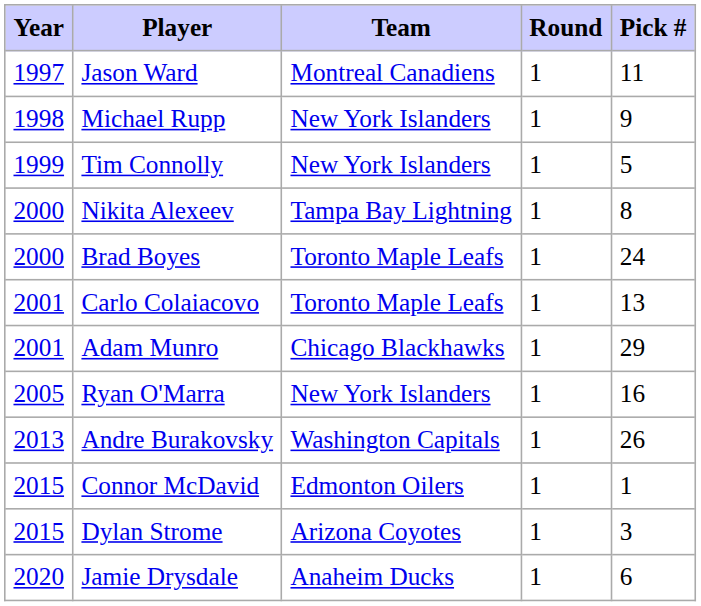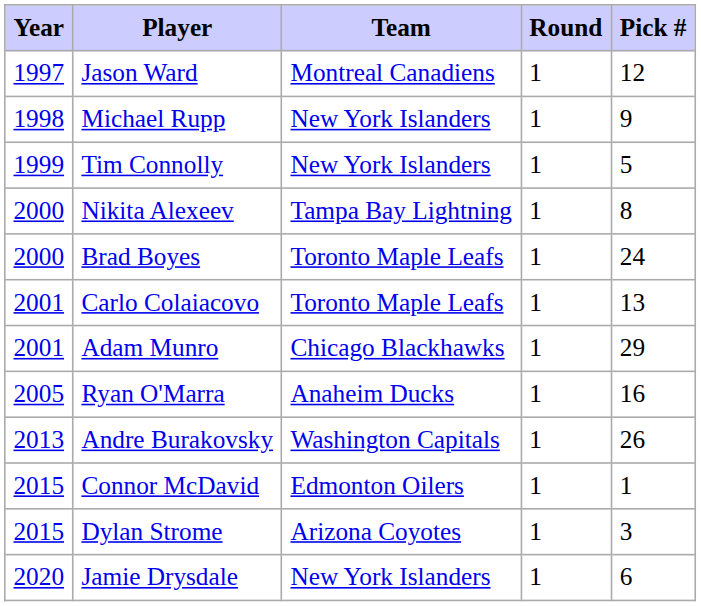 <table class="sortable" border="1" cellpadding="5" cellspacing="1" bgcolor="#ffffff" style="border: 1px #aaaaaa solid; border-collapse: collapse;">
 <tr bgcolor="#ccccff" align="center">
 <th>Year</th>
 <th>Player</th>
 <th>Team</th>
 <th>Round</th>
 <th>Pick #</th>
 </tr>
 <tr>
 <td><a href='#'>1997</a></td>
 <td><a href='#'>Jason Ward</a></td>
 <td><a href='#'>Montreal Canadiens</a></td>
 <td>1</td>
-<td>11</td>
+<td>12</td>
 </tr>
 <tr>
 <td><a href='#'>1998</a></td>
 <td><a href='#'>Michael Rupp</a></td>
 <td><a href='#'>New York Islanders</a></td>
 <td>1</td>
 <td>9</td>
 </tr>
 <tr>
 <td><a href='#'>1999</a></td>
 <td><a href='#'>Tim Connolly</a></td>
 <td><a href='#'>New York Islanders</a></td>
 <td>1</td>
 <td>5</td>
 </tr>
 <tr>
 <td><a href='#'>2000</a></td>
 <td><a href='#'>Nikita Alexeev</a></td>
 <td><a href='#'>Tampa Bay Lightning</a></td>
 <td>1</td>
 <td>8</td>
 </tr>
 <tr>
 <td><a href='#'>2000</a></td>
 <td><a href='#'>Brad Boyes</a></td>
 <td><a href='#'>Toronto Maple Leafs</a></td>
 <td>1</td>
 <td>24</td>
 </tr>
 <tr>
 <td><a href='#'>2001</a></td>
 <td><a href='#'>Carlo Colaiacovo</a></td>
 <td><a href='#'>Toronto Maple Leafs</a></td>
 <td>1</td>
 <td>13</td>
 </tr>
 <tr>
 <td><a href='#'>2001</a></td>
 <td><a href='#'>Adam Munro</a></td>
 <td><a href='#'>Chicago Blackhawks</a></td>
 <td>1</td>
 <td>29</td>
 </tr>
 <tr>
 <td><a href='#'>2005</a></td>
 <td><a href='#'>Ryan O'Marra</a></td>
-<td><a href='#'>New York Islanders</a></td>
+<td><a href='#'>Anaheim Ducks</a></td>
 <td>1</td>
 <td>16</td>
 </tr>
 <tr>
 <td><a href='#'>2013</a></td>
 <td><a href='#'>Andre Burakovsky</a></td>
 <td><a href='#'>Washington Capitals</a></td>
 <td>1</td>
 <td>26</td>
 </tr>
 <tr>
 <td><a href='#'>2015</a></td>
 <td><a href='#'>Connor McDavid</a></td>
 <td><a href='#'>Edmonton Oilers</a></td>
 <td>1</td>
 <td>1</td>
 </tr>
 <tr>
 <td><a href='#'>2015</a></td>
 <td><a href='#'>Dylan Strome</a></td>
 <td><a href='#'>Arizona Coyotes</a></td>
 <td>1</td>
 <td>3</td>
 </tr>
 <tr>
 <td><a href='#'>2020</a></td>
 <td><a href='#'>Jamie Drysdale</a></td>
-<td><a href='#'>Anaheim Ducks</a></td>
+<td><a href='#'>New York Islanders</a></td>
 <td>1</td>
 <td>6</td>
 </tr>
 </table>
